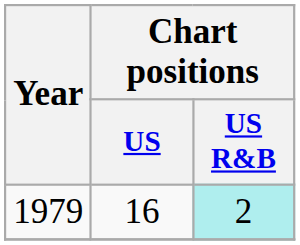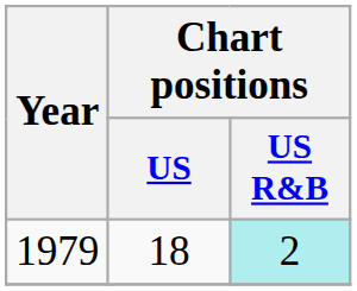 <table class="wikitable" style="text-align:center;">
 <tr>
 <th rowspan="2">Year</th>
 <th colspan="2">Chart positions</th>
 </tr>
 <tr style="font-size:smaller;">
 <th width="40"><a href='#'>US</a></th>
 <th width="40"><a href='#'>US<br>R&B</a></th>
 </tr>
 <tr>
 <td>1979</td>
-<td>16</td>
+<td>18</td>
 <td style="background: paleturquoise;">2</td>
 </tr>
 <tr>
 </tr>
 </table>
